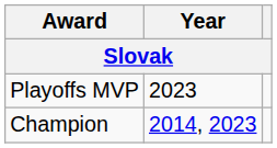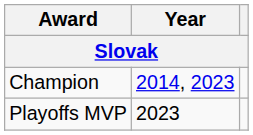 <table class="wikitable">
 <tr>
 <th>Award</th>
 <th>Year</th>
 <th></th>
 </tr>
 <tr>
 <th colspan="3"><a href='#'>Slovak</a></th>
 </tr>
 <tr>
+<td>Champion</td>
+<td><a href='#'>2014</a>, <a href='#'>2023</a></td>
+<td></td>
+</tr>
+<tr>
 <td>Playoffs MVP</td>
 <td>2023</td>
 <td></td>
 </tr>
-<tr>
-<td>Champion</td>
-<td><a href='#'>2014</a>, <a href='#'>2023</a></td>
-<td></td>
-</tr>
 </table>
